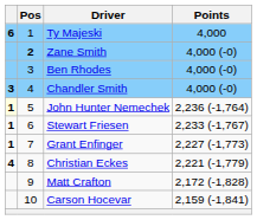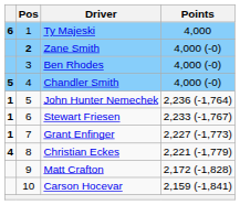 <table class="wikitable" style="font-size: 95%;">
 <tr>
 <th></th>
 <th>Pos</th>
 <th>Driver</th>
 <th>Points</th>
 </tr>
 <tr style="background:#87CEFA;">
 <td align="left"> <strong>6</strong></td>
 <td style="text-align:center;">1</td>
 <td><a href='#'>Ty Majeski</a></td>
 <td style="text-align:center;">4,000</td>
 </tr>
 <tr style="background:#87CEFA;">
 <td align="left"></td>
 <td style="text-align:center;"><strong>2</strong></td>
 <td><a href='#'>Zane Smith</a></td>
 <td style="text-align:center;">4,000 (-0)</td>
 </tr>
 <tr style="background:#87CEFA;">
 <td align="left"></td>
 <td style="text-align:center;">3</td>
 <td><a href='#'>Ben Rhodes</a></td>
 <td style="text-align:center;">4,000 (-0)</td>
 </tr>
 <tr style="background:#87CEFA;">
-<td align="left"> <strong>3</strong></td>
+<td align="left"> <strong>5</strong></td>
 <td style="text-align:center;">4</td>
 <td><a href='#'>Chandler Smith</a></td>
 <td style="text-align:center;">4,000 (-0)</td>
 </tr>
 <tr>
-<td align="left" style="background: lightyellow;"> <strong>1</strong></td>
+<td align="left"> <strong>1</strong></td>
 <td style="text-align:center;">5</td>
 <td><a href='#'>John Hunter Nemechek</a></td>
 <td style="text-align:center;">2,236 (-1,764)</td>
 </tr>
 <tr>
 <td align="left"> <strong>1</strong></td>
 <td style="text-align:center;">6</td>
 <td><a href='#'>Stewart Friesen</a></td>
 <td style="text-align:center;">2,233 (-1,767)</td>
 </tr>
 <tr>
 <td align="left"> <strong>1</strong></td>
 <td style="text-align:center;">7</td>
 <td><a href='#'>Grant Enfinger</a></td>
 <td style="text-align:center;">2,227 (-1,773)</td>
 </tr>
 <tr>
 <td align="left"> <strong>4</strong></td>
 <td style="text-align:center;">8</td>
 <td><a href='#'>Christian Eckes</a></td>
 <td style="text-align:center;">2,221 (-1,779)</td>
 </tr>
 <tr>
 <td align="left"></td>
 <td style="text-align:center;">9</td>
 <td><a href='#'>Matt Crafton</a></td>
 <td style="text-align:center;">2,172 (-1,828)</td>
 </tr>
 <tr>
 <td align="left"></td>
 <td style="text-align:center;">10</td>
 <td><a href='#'>Carson Hocevar</a></td>
 <td style="text-align:center;">2,159 (-1,841)</td>
 </tr>
 <tr class="sortbottom">
 <th colspan="9"></th>
 </tr>
 </table>
